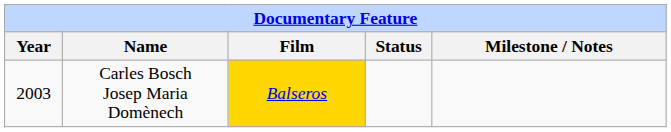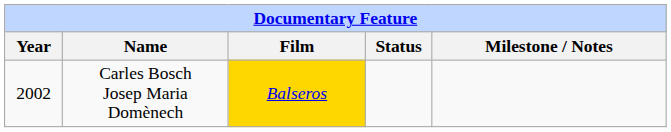 <table class="wikitable" style="text-align: center">
 <tr ---- bgcolor="#bfd7ff">
 <td colspan=5 align=center><strong><a href='#'>Documentary Feature</a></strong></td>
 </tr>
 <tr ---- bgcolor="#ebf5ff">
 <th width="75">Year</th>
 <th width="300">Name</th>
 <th width="250">Film</th>
 <th width="75">Status</th>
 <th width="500">Milestone / Notes</th>
 </tr>
 <tr>
-<td style="text-align: center">2003</td>
+<td style="text-align: center">2002</td>
 <td>Carles Bosch<br>Josep Maria Domènech</td>
 <td style="background: gold;"><em><a href='#'>Balseros</a></em></td>
 <td></td>
 <td></td>
 </tr>
 </table>
